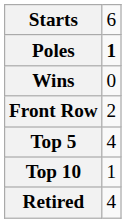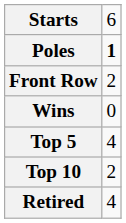 <table class="wikitable" style="text-align:center">
 <tr>
 <th>Starts</th>
 <td>6</td>
 </tr>
 <tr>
 <th>Poles</th>
 <td><strong>1</strong></td>
 </tr>
 <tr>
+<th>Front Row</th>
+<td>2</td>
+</tr>
+<tr>
 <th>Wins</th>
 <td>0</td>
-</tr>
-<tr>
-<th>Front Row</th>
-<td>2</td>
 </tr>
 <tr>
 <th>Top 5</th>
 <td>4</td>
 </tr>
 <tr>
 <th>Top 10</th>
-<td>1</td>
+<td>2</td>
 </tr>
 <tr>
 <th>Retired</th>
 <td>4</td>
 </tr>
 </table>
